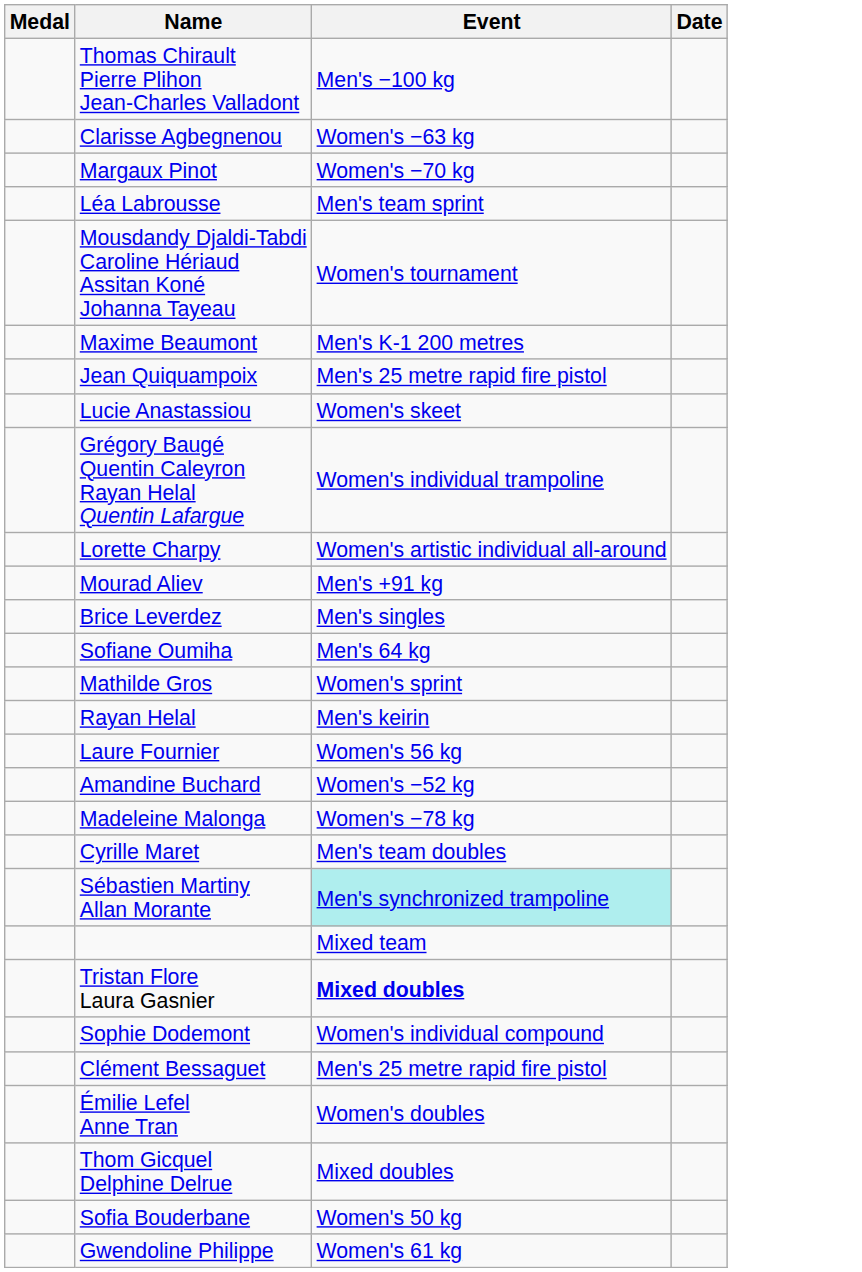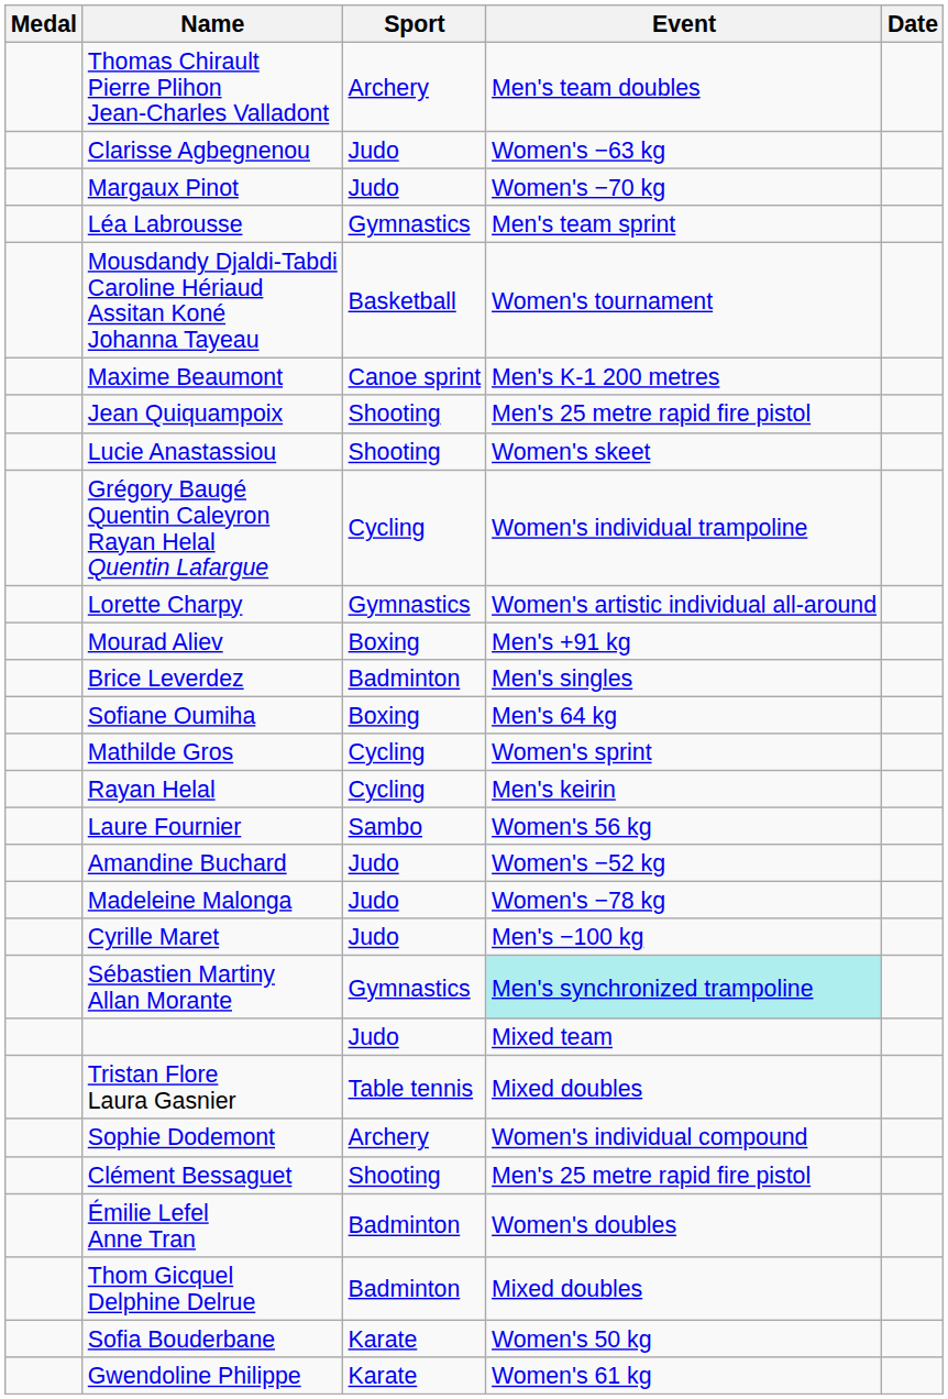 <table class="wikitable sortable" style="font-size: 95%;">
 <tr>
 <th>Medal</th>
 <th>Name</th>
+<th>Sport</th>
 <th>Event</th>
 <th>Date</th>
 </tr>
 <tr>
 <td></td>
 <td><a href='#'>Thomas Chirault</a><br><a href='#'>Pierre Plihon</a><br><a href='#'>Jean-Charles Valladont</a></td>
-<td><a href='#'>Men's −100 kg</a></td>
+<td><a href='#'>Archery</a></td>
+<td><a href='#'>Men's team doubles</a></td>
 <td></td>
 </tr>
 <tr>
 <td></td>
 <td><a href='#'>Clarisse Agbegnenou</a></td>
+<td><a href='#'>Judo</a></td>
 <td><a href='#'>Women's −63 kg</a></td>
 <td></td>
 </tr>
 <tr>
 <td></td>
 <td><a href='#'>Margaux Pinot</a></td>
+<td><a href='#'>Judo</a></td>
 <td><a href='#'>Women's −70 kg</a></td>
 <td></td>
 </tr>
 <tr>
 <td></td>
 <td><a href='#'>Léa Labrousse</a></td>
+<td><a href='#'>Gymnastics</a></td>
 <td><a href='#'>Men's team sprint</a></td>
 <td></td>
 </tr>
 <tr>
 <td></td>
 <td><a href='#'>Mousdandy Djaldi-Tabdi</a><br><a href='#'>Caroline Hériaud</a><br><a href='#'>Assitan Koné</a><br><a href='#'>Johanna Tayeau</a></td>
+<td><a href='#'>Basketball</a></td>
 <td><a href='#'>Women's tournament</a></td>
 <td></td>
 </tr>
 <tr>
 <td></td>
 <td><a href='#'>Maxime Beaumont</a></td>
+<td><a href='#'>Canoe sprint</a></td>
 <td><a href='#'>Men's K-1 200 metres</a></td>
 <td></td>
 </tr>
 <tr>
 <td></td>
 <td><a href='#'>Jean Quiquampoix</a></td>
+<td><a href='#'>Shooting</a></td>
 <td><a href='#'>Men's 25 metre rapid fire pistol</a></td>
 <td></td>
 </tr>
 <tr>
 <td></td>
 <td><a href='#'>Lucie Anastassiou</a></td>
+<td><a href='#'>Shooting</a></td>
 <td><a href='#'>Women's skeet</a></td>
 <td></td>
 </tr>
 <tr>
 <td></td>
 <td><a href='#'>Grégory Baugé</a><br><a href='#'>Quentin Caleyron</a><br><a href='#'>Rayan Helal</a><br><em><a href='#'>Quentin Lafargue</a></em></td>
+<td><a href='#'>Cycling</a></td>
 <td><a href='#'>Women's individual trampoline</a></td>
 <td></td>
 </tr>
 <tr>
 <td></td>
 <td><a href='#'>Lorette Charpy</a></td>
+<td><a href='#'>Gymnastics</a></td>
 <td><a href='#'>Women's artistic individual all-around</a></td>
 <td></td>
 </tr>
 <tr>
 <td></td>
 <td><a href='#'>Mourad Aliev</a></td>
+<td><a href='#'>Boxing</a></td>
 <td><a href='#'>Men's +91 kg</a></td>
 <td></td>
 </tr>
 <tr>
 <td></td>
 <td><a href='#'>Brice Leverdez</a></td>
+<td><a href='#'>Badminton</a></td>
 <td><a href='#'>Men's singles</a></td>
 <td></td>
 </tr>
 <tr>
 <td></td>
 <td><a href='#'>Sofiane Oumiha</a></td>
+<td><a href='#'>Boxing</a></td>
 <td><a href='#'>Men's 64 kg</a></td>
 <td></td>
 </tr>
 <tr>
 <td></td>
 <td><a href='#'>Mathilde Gros</a></td>
+<td><a href='#'>Cycling</a></td>
 <td><a href='#'>Women's sprint</a></td>
 <td></td>
 </tr>
 <tr>
 <td></td>
 <td><a href='#'>Rayan Helal</a></td>
+<td><a href='#'>Cycling</a></td>
 <td><a href='#'>Men's keirin</a></td>
 <td></td>
 </tr>
 <tr>
 <td></td>
 <td><a href='#'>Laure Fournier</a></td>
+<td><a href='#'>Sambo</a></td>
 <td><a href='#'>Women's 56 kg</a></td>
 <td></td>
 </tr>
 <tr>
 <td></td>
 <td><a href='#'>Amandine Buchard</a></td>
+<td><a href='#'>Judo</a></td>
 <td><a href='#'>Women's −52 kg</a></td>
 <td></td>
 </tr>
 <tr>
 <td></td>
 <td><a href='#'>Madeleine Malonga</a></td>
+<td><a href='#'>Judo</a></td>
 <td><a href='#'>Women's −78 kg</a></td>
 <td></td>
 </tr>
 <tr>
 <td></td>
 <td><a href='#'>Cyrille Maret</a></td>
-<td><a href='#'>Men's team doubles</a></td>
+<td><a href='#'>Judo</a></td>
+<td><a href='#'>Men's −100 kg</a></td>
 <td></td>
 </tr>
 <tr>
 <td></td>
 <td><a href='#'>Sébastien Martiny</a><br><a href='#'>Allan Morante</a></td>
+<td><a href='#'>Gymnastics</a></td>
 <td style="background: paleturquoise;"><a href='#'>Men's synchronized trampoline</a></td>
 <td></td>
 </tr>
 <tr>
 <td></td>
 <td></td>
+<td><a href='#'>Judo</a></td>
 <td><a href='#'>Mixed team</a></td>
 <td></td>
 </tr>
 <tr>
 <td></td>
 <td><a href='#'>Tristan Flore</a><br>Laura Gasnier</td>
-<td><strong><a href='#'>Mixed doubles</a></strong></td>
+<td><a href='#'>Table tennis</a></td>
+<td><a href='#'>Mixed doubles</a></td>
 <td></td>
 </tr>
 <tr>
 <td></td>
 <td><a href='#'>Sophie Dodemont</a></td>
+<td><a href='#'>Archery</a></td>
 <td><a href='#'>Women's individual compound</a></td>
 <td></td>
 </tr>
 <tr>
 <td></td>
 <td><a href='#'>Clément Bessaguet</a></td>
+<td><a href='#'>Shooting</a></td>
 <td><a href='#'>Men's 25 metre rapid fire pistol</a></td>
 <td></td>
 </tr>
 <tr>
 <td></td>
 <td><a href='#'>Émilie Lefel</a><br><a href='#'>Anne Tran</a></td>
+<td><a href='#'>Badminton</a></td>
 <td><a href='#'>Women's doubles</a></td>
 <td></td>
 </tr>
 <tr>
 <td></td>
 <td><a href='#'>Thom Gicquel</a><br><a href='#'>Delphine Delrue</a></td>
+<td><a href='#'>Badminton</a></td>
 <td><a href='#'>Mixed doubles</a></td>
 <td></td>
 </tr>
 <tr>
 <td></td>
 <td><a href='#'>Sofia Bouderbane</a></td>
+<td><a href='#'>Karate</a></td>
 <td><a href='#'>Women's 50 kg</a></td>
 <td></td>
 </tr>
 <tr>
 <td></td>
 <td><a href='#'>Gwendoline Philippe</a></td>
+<td><a href='#'>Karate</a></td>
 <td><a href='#'>Women's 61 kg</a></td>
 <td></td>
 </tr>
 </table>
